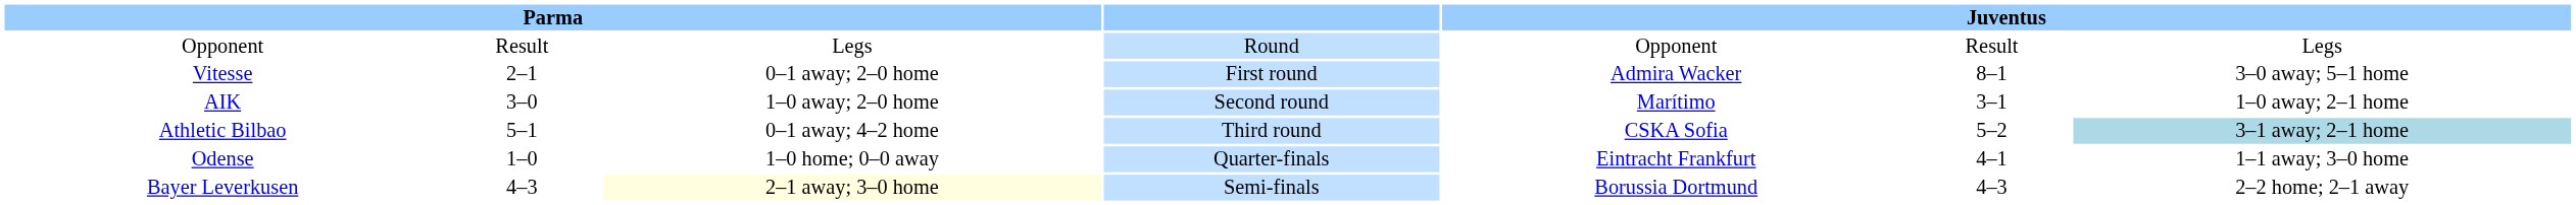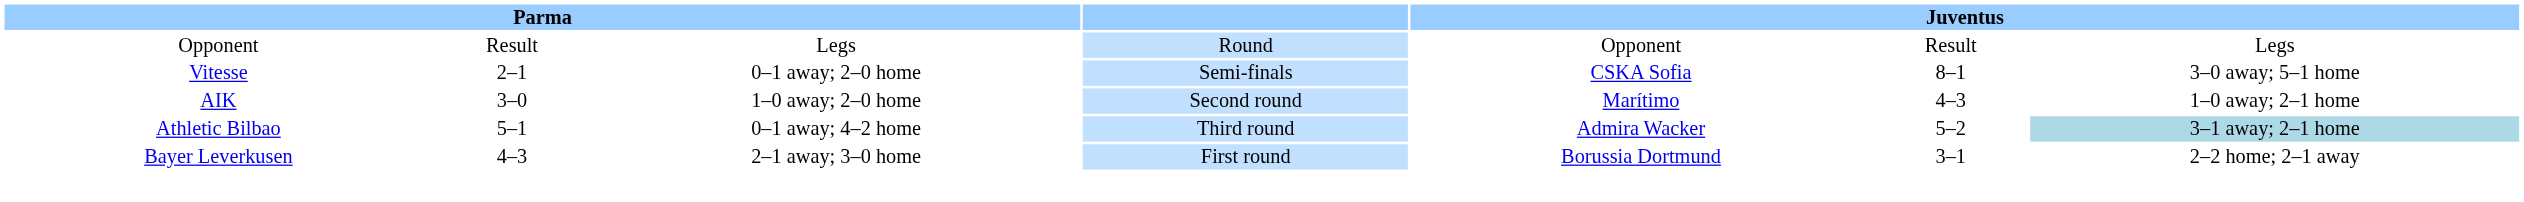 <table width="100%" style="text-align:center">
 <tr valign=top bgcolor=#99ccff>
 <th colspan=3 style="width:1*">Parma</th>
 <th></th>
 <th colspan=3 style="width:1*">Juventus</th>
 </tr>
 <tr>
 <td>Opponent</td>
 <td>Result</td>
 <td>Legs</td>
 <td bgcolor=#c1e0ff>Round</td>
 <td>Opponent</td>
 <td>Result</td>
 <td>Legs</td>
 </tr>
 <tr>
 <td> <a href='#'>Vitesse</a></td>
 <td>2–1</td>
 <td>0–1 away; 2–0 home</td>
-<td bgcolor=#c1e0ff>First round</td>
-<td> <a href='#'>Admira Wacker</a></td>
+<td bgcolor=#c1e0ff>Semi-finals</td>
+<td> <a href='#'>CSKA Sofia</a></td>
 <td>8–1</td>
 <td>3–0 away; 5–1 home</td>
 </tr>
 <tr>
 <td> <a href='#'>AIK</a></td>
 <td>3–0</td>
 <td>1–0 away; 2–0 home</td>
 <td bgcolor=#c1e0ff>Second round</td>
 <td> <a href='#'>Marítimo</a></td>
-<td>3–1</td>
+<td>4–3</td>
 <td>1–0 away; 2–1 home</td>
 </tr>
 <tr>
 <td> <a href='#'>Athletic Bilbao</a></td>
 <td>5–1</td>
 <td>0–1 away; 4–2 home</td>
 <td bgcolor=#c1e0ff>Third round</td>
-<td> <a href='#'>CSKA Sofia</a></td>
+<td> <a href='#'>Admira Wacker</a></td>
 <td>5–2</td>
 <td style="background: lightblue;">3–1 away; 2–1 home</td>
 </tr>
 <tr>
-<td> <a href='#'>Odense</a></td>
-<td>1–0</td>
-<td>1–0 home; 0–0 away</td>
-<td bgcolor=#c1e0ff>Quarter-finals</td>
-<td> <a href='#'>Eintracht Frankfurt</a></td>
-<td>4–1</td>
-<td>1–1 away; 3–0 home</td>
-</tr>
-<tr>
 <td> <a href='#'>Bayer Leverkusen</a></td>
 <td>4–3</td>
-<td style="background: lightyellow;">2–1 away; 3–0 home</td>
-<td bgcolor=#c1e0ff>Semi-finals</td>
+<td>2–1 away; 3–0 home</td>
+<td bgcolor=#c1e0ff>First round</td>
 <td> <a href='#'>Borussia Dortmund</a></td>
-<td>4–3</td>
+<td>3–1</td>
 <td>2–2 home; 2–1 away</td>
 </tr>
 </table>
